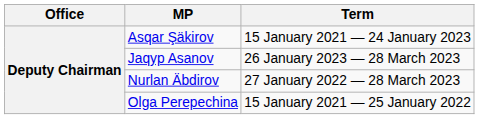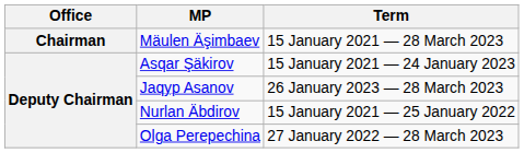 <table class="wikitable">
 <tr>
 <th>Office</th>
 <th>MP</th>
 <th>Term</th>
+</tr>
+<tr>
+<th>Chairman</th>
+<td><a href='#'>Mäulen Äşimbaev</a></td>
+<td>15 January 2021 — 28 March 2023</td>
 </tr>
 <tr>
 <th rowspan="4">Deputy Chairman</th>
 <td><a href='#'>Asqar Şäkirov</a></td>
 <td>15 January 2021 — 24 January 2023</td>
 </tr>
 <tr>
 <td><a href='#'>Jaqyp Asanov</a></td>
 <td>26 January 2023 — 28 March 2023</td>
 </tr>
 <tr>
 <td><a href='#'>Nurlan Äbdirov</a></td>
-<td>27 January 2022 — 28 March 2023</td>
+<td>15 January 2021 — 25 January 2022</td>
 </tr>
 <tr>
 <td><a href='#'>Olga Perepechina</a></td>
-<td>15 January 2021 — 25 January 2022</td>
+<td>27 January 2022 — 28 March 2023</td>
 </tr>
 </table>
